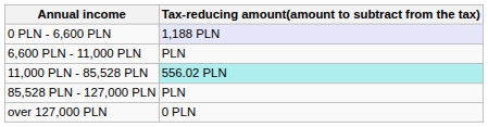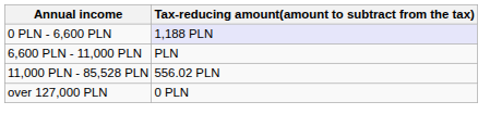 <table class="wikitable">
 <tr>
 <th>Annual income</th>
 <th>Tax-reducing amount(amount to subtract from the tax)</th>
 </tr>
 <tr>
 <td>0 PLN - 6,600 PLN</td>
 <td style="background: lavender;">1,188 PLN</td>
 </tr>
 <tr>
 <td>6,600 PLN - 11,000 PLN</td>
 <td> PLN</td>
 </tr>
 <tr>
 <td>11,000 PLN - 85,528 PLN</td>
-<td style="background: paleturquoise;">556.02 PLN</td>
-</tr>
-<tr>
-<td>85,528 PLN - 127,000 PLN</td>
-<td>PLN</td>
+<td>556.02 PLN</td>
 </tr>
 <tr>
 <td>over 127,000 PLN</td>
 <td>0 PLN</td>
 </tr>
 </table>
